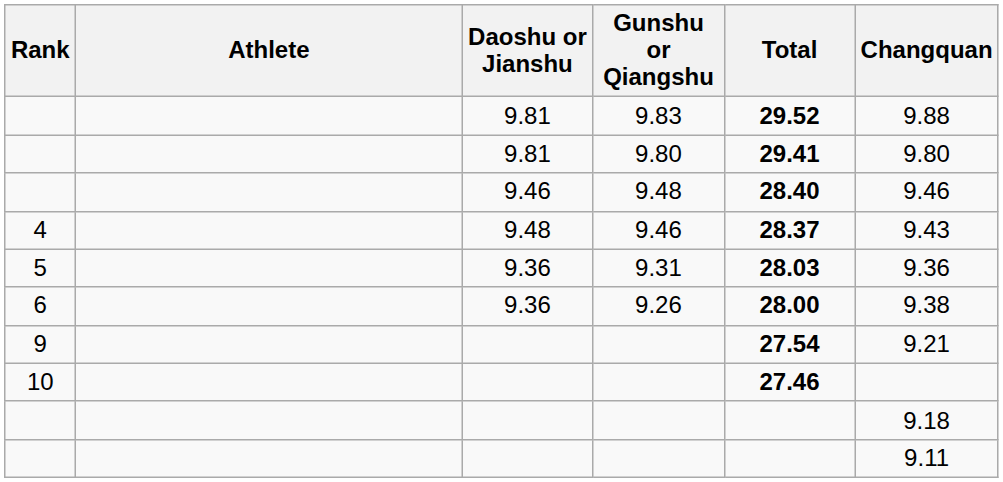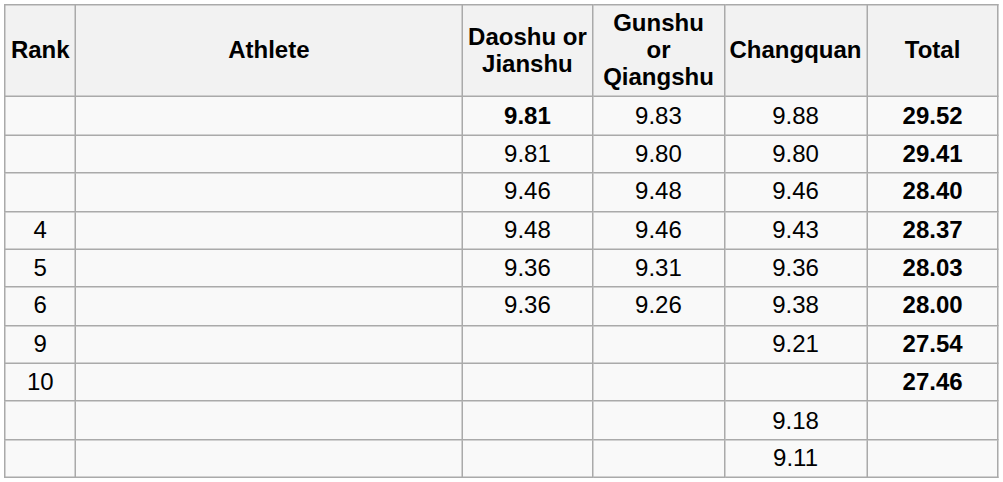 <table class=wikitable style="text-align:center">
 <tr>
 <th width=40>Rank</th>
 <th width=250>Athlete</th>
 <th width=80>Daoshu or<br>Jianshu</th>
 <th width=80>Gunshu or<br>Qiangshu</th>
+<th width=80>Changquan</th>
 <th width=80>Total</th>
-<th width=80>Changquan</th>
 </tr>
 <tr>
 <td></td>
 <td align=left></td>
-<td>9.81</td>
+<td><strong>9.81</strong></td>
 <td>9.83</td>
+<td>9.88</td>
 <td><strong>29.52</strong></td>
-<td>9.88</td>
 </tr>
 <tr>
 <td></td>
 <td align=left></td>
 <td>9.81</td>
 <td>9.80</td>
+<td>9.80</td>
 <td><strong>29.41</strong></td>
-<td>9.80</td>
 </tr>
 <tr>
 <td></td>
 <td align=left></td>
 <td>9.46</td>
 <td>9.48</td>
+<td>9.46</td>
 <td><strong>28.40</strong></td>
-<td>9.46</td>
 </tr>
 <tr>
 <td>4</td>
 <td align=left></td>
 <td>9.48</td>
 <td>9.46</td>
+<td>9.43</td>
 <td><strong>28.37</strong></td>
-<td>9.43</td>
 </tr>
 <tr>
 <td>5</td>
 <td align=left></td>
 <td>9.36</td>
 <td>9.31</td>
+<td>9.36</td>
 <td><strong>28.03</strong></td>
-<td>9.36</td>
 </tr>
 <tr>
 <td>6</td>
 <td align=left></td>
 <td>9.36</td>
 <td>9.26</td>
+<td>9.38</td>
 <td><strong>28.00</strong></td>
-<td>9.38</td>
 </tr>
 <tr>
 <td>9</td>
 <td align=left></td>
 <td></td>
 <td></td>
+<td>9.21</td>
 <td><strong>27.54</strong></td>
-<td>9.21</td>
 </tr>
 <tr>
 <td>10</td>
 <td align=left></td>
 <td></td>
 <td></td>
+<td></td>
 <td><strong>27.46</strong></td>
-<td></td>
 </tr>
 <tr>
 <td></td>
 <td align=left></td>
 <td></td>
 <td></td>
+<td>9.18</td>
 <td><strong> </strong></td>
-<td>9.18</td>
 </tr>
 <tr>
 <td></td>
 <td align=left></td>
 <td></td>
 <td></td>
+<td>9.11</td>
 <td><strong> </strong></td>
-<td>9.11</td>
 </tr>
 </table>
